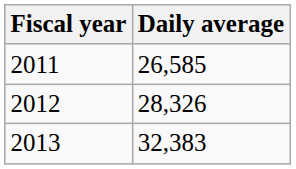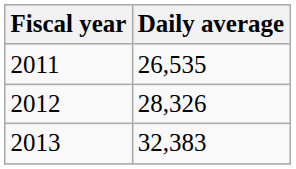 <table class="wikitable">
 <tr>
 <th>Fiscal year</th>
 <th>Daily average</th>
 </tr>
 <tr>
 <td>2011</td>
-<td>26,585</td>
+<td>26,535</td>
 </tr>
 <tr>
 <td>2012</td>
 <td>28,326</td>
 </tr>
 <tr>
 <td>2013</td>
 <td>32,383</td>
 </tr>
 </table>
